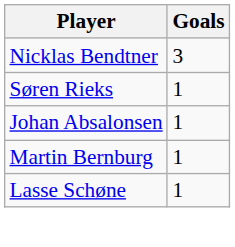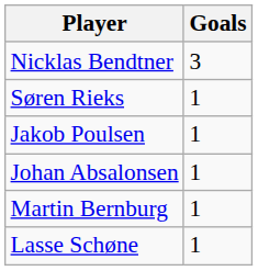 <table class="wikitable sortable" style="text-align: left;">
 <tr>
 <th>Player</th>
 <th>Goals</th>
 </tr>
 <tr>
 <td><a href='#'>Nicklas Bendtner</a></td>
 <td>3</td>
 </tr>
 <tr>
 <td><a href='#'>Søren Rieks</a></td>
+<td>1</td>
+</tr>
+<tr>
+<td><a href='#'>Jakob Poulsen</a></td>
 <td>1</td>
 </tr>
 <tr>
 <td><a href='#'>Johan Absalonsen</a></td>
 <td>1</td>
 </tr>
 <tr>
 <td><a href='#'>Martin Bernburg</a></td>
 <td>1</td>
 </tr>
 <tr>
 <td><a href='#'>Lasse Schøne</a></td>
 <td>1</td>
 </tr>
 </table>
